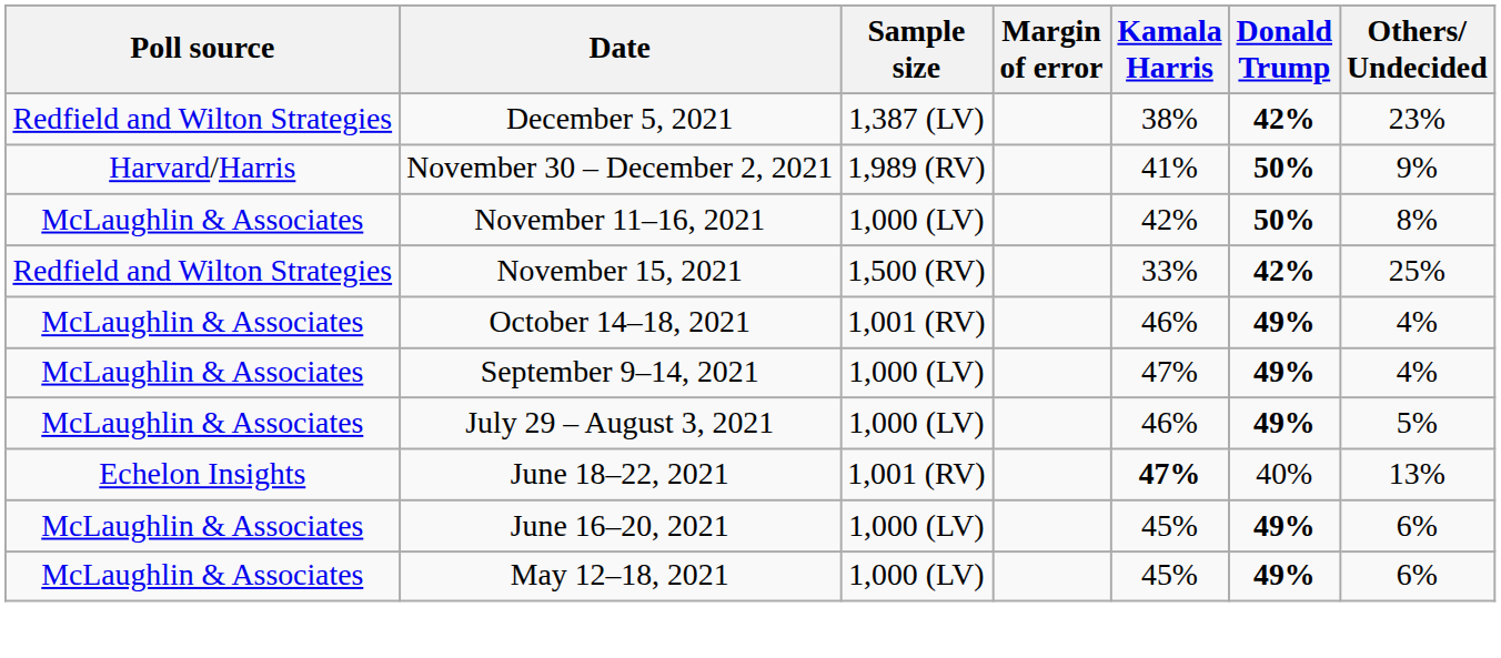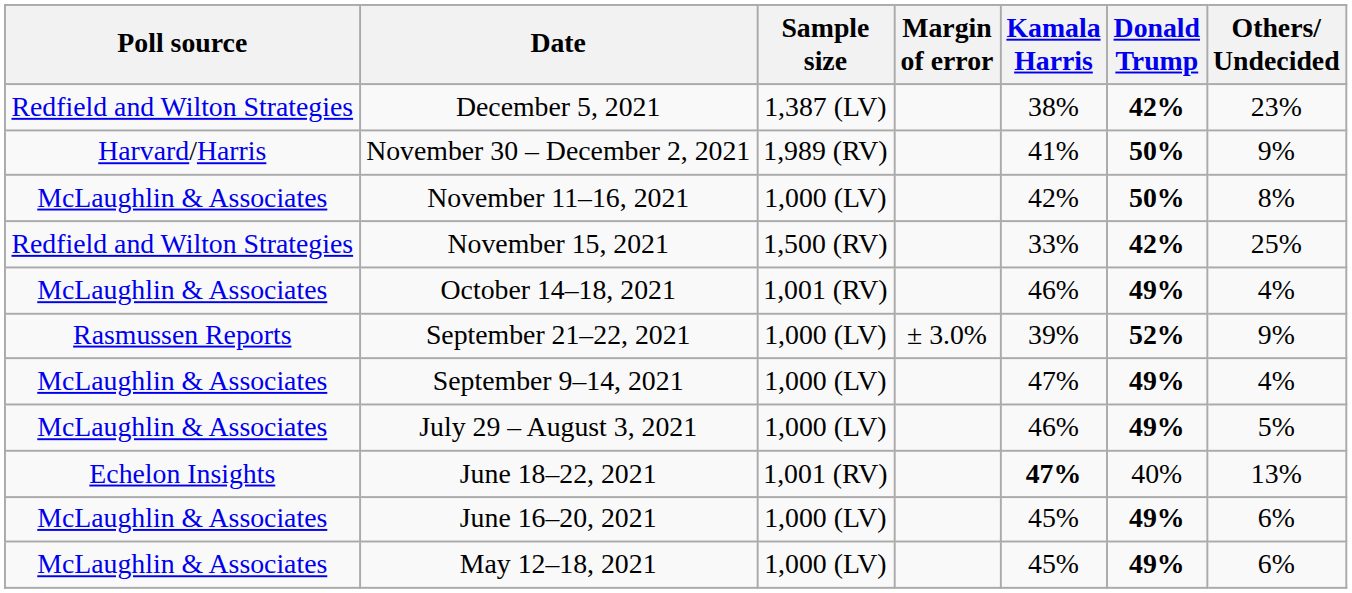 <table class="wikitable collapsible collapsed" style="text-align:center;font-size:90%;line-height:17px">
 <tr>
 <th>Poll source</th>
 <th>Date</th>
 <th>Sample<br>size</th>
 <th>Margin<br>of error</th>
 <th class="unsortable"><a href='#'>Kamala<br>Harris</a><br><small></small></th>
 <th class="unsortable"><a href='#'>Donald<br>Trump</a><br><small></small></th>
 <th class="unsortable">Others/<br>Undecided</th>
 </tr>
 <tr>
 <td><a href='#'>Redfield and Wilton Strategies</a></td>
 <td data-sort-value="2021-12-05">December 5, 2021</td>
 <td>1,387 (LV)</td>
 <td></td>
 <td>38%</td>
 <td><strong>42%</strong></td>
 <td>23%</td>
 </tr>
 <tr>
 <td><a href='#'>Harvard</a>/<a href='#'>Harris</a></td>
 <td data-sort-value="2021-12-02">November 30 – December 2, 2021</td>
 <td>1,989 (RV)</td>
 <td></td>
 <td>41%</td>
 <td><strong>50%</strong></td>
 <td>9%</td>
 </tr>
 <tr>
 <td><a href='#'>McLaughlin & Associates</a></td>
 <td data-sort-value="2021-11-16">November 11–16, 2021</td>
 <td>1,000 (LV)</td>
 <td></td>
 <td>42%</td>
 <td><strong>50%</strong></td>
 <td>8%</td>
 </tr>
 <tr>
 <td><a href='#'>Redfield and Wilton Strategies</a></td>
 <td data-sort-value="2021-11-15">November 15, 2021</td>
 <td>1,500 (RV)</td>
 <td></td>
 <td>33%</td>
 <td><strong>42%</strong></td>
 <td>25%</td>
 </tr>
 <tr>
 <td><a href='#'>McLaughlin & Associates</a></td>
 <td data-sort-value="2021-10-18">October 14–18, 2021</td>
 <td>1,001 (RV)</td>
 <td></td>
 <td>46%</td>
 <td><strong>49%</strong></td>
 <td>4%</td>
 </tr>
 <tr>
+<td><a href='#'>Rasmussen Reports</a></td>
+<td data-sort-value="2021-09-22">September 21–22, 2021</td>
+<td>1,000 (LV)</td>
+<td>± 3.0%</td>
+<td>39%</td>
+<td><strong>52%</strong></td>
+<td>9%</td>
+</tr>
+<tr>
 <td><a href='#'>McLaughlin & Associates</a></td>
 <td data-sort-value="2021-09-14">September 9–14, 2021</td>
 <td>1,000 (LV)</td>
 <td></td>
 <td>47%</td>
 <td><strong>49%</strong></td>
 <td>4%</td>
 </tr>
 <tr>
 <td><a href='#'>McLaughlin & Associates</a></td>
 <td data-sort-value="2021-08-03">July 29 – August 3, 2021</td>
 <td>1,000 (LV)</td>
 <td></td>
 <td>46%</td>
 <td><strong>49%</strong></td>
 <td>5%</td>
 </tr>
 <tr>
 <td><a href='#'>Echelon Insights</a></td>
 <td data-sort-value="2021-06-22">June 18–22, 2021</td>
 <td>1,001 (RV)</td>
 <td></td>
 <td><strong>47%</strong></td>
 <td>40%</td>
 <td>13%</td>
 </tr>
 <tr>
 <td><a href='#'>McLaughlin & Associates</a></td>
 <td data-sort-value="2021-06-20">June 16–20, 2021</td>
 <td>1,000 (LV)</td>
 <td></td>
 <td>45%</td>
 <td><strong>49%</strong></td>
 <td>6%</td>
 </tr>
 <tr>
 <td><a href='#'>McLaughlin & Associates</a></td>
 <td data-sort-value="2021-05-18">May 12–18, 2021</td>
 <td>1,000 (LV)</td>
 <td></td>
 <td>45%</td>
 <td><strong>49%</strong></td>
 <td>6%</td>
 </tr>
 </table>
